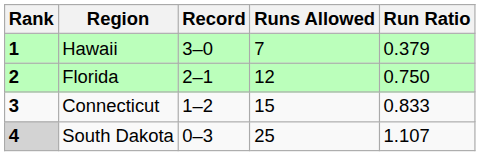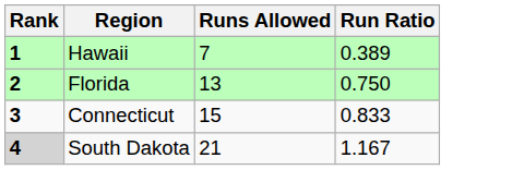 <table class="wikitable">
 <tr>
 <th>Rank</th>
 <th>Region</th>
-<th>Record</th>
 <th>Runs Allowed</th>
 <th>Run Ratio</th>
 </tr>
 <tr bgcolor="bbffbb">
 <td><strong>1</strong></td>
 <td> Hawaii</td>
-<td>3–0</td>
 <td>7</td>
-<td>0.379</td>
+<td>0.389</td>
 </tr>
 <tr bgcolor="bbffbb">
 <td><strong>2</strong></td>
 <td> Florida</td>
-<td>2–1</td>
-<td>12</td>
+<td>13</td>
 <td>0.750</td>
 </tr>
 <tr>
 <td><strong>3</strong></td>
 <td> Connecticut</td>
-<td>1–2</td>
 <td>15</td>
 <td>0.833</td>
 </tr>
 <tr>
 <td style="background: lightgrey;"><strong>4</strong></td>
 <td> South Dakota</td>
-<td>0–3</td>
-<td>25</td>
-<td>1.107</td>
+<td>21</td>
+<td>1.167</td>
 </tr>
 </table>
